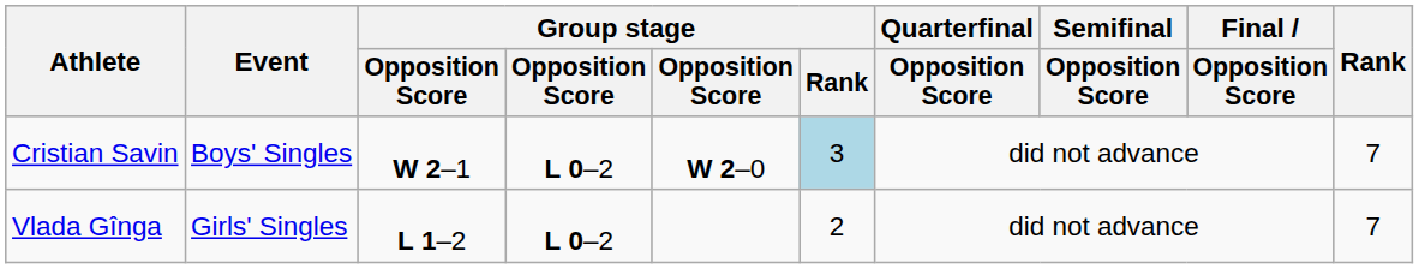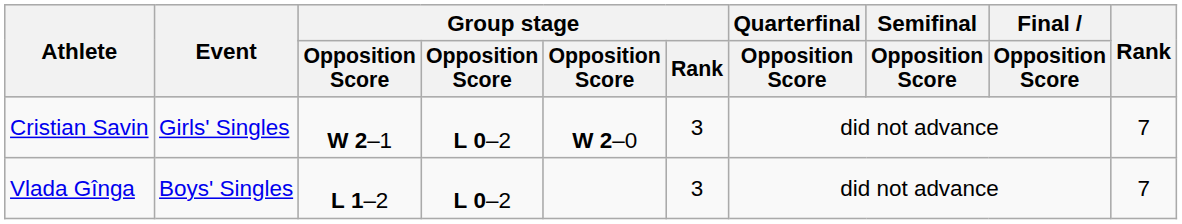 <table class="wikitable" style="font-size:90%">
 <tr>
 <th rowspan=2>Athlete</th>
 <th rowspan=2>Event</th>
 <th colspan=4>Group stage</th>
 <th>Quarterfinal</th>
 <th>Semifinal</th>
 <th>Final / </th>
 <th rowspan=2>Rank</th>
 </tr>
 <tr style="font-size:95%">
 <th>Opposition<br>Score</th>
 <th>Opposition<br>Score</th>
 <th>Opposition<br>Score</th>
 <th>Rank</th>
 <th>Opposition<br>Score</th>
 <th>Opposition<br>Score</th>
 <th>Opposition<br>Score</th>
 </tr>
 <tr align=center>
 <td align=left><a href='#'>Cristian Savin</a></td>
-<td align=left><a href='#'>Boys' Singles</a></td>
+<td align=left><a href='#'>Girls' Singles</a></td>
 <td><br><strong>W</strong> <strong>2</strong>–1</td>
 <td><br><strong>L</strong> <strong>0</strong>–2</td>
 <td><br><strong>W</strong> <strong>2</strong>–0</td>
-<td style="background: lightblue;">3</td>
+<td>3</td>
 <td colspan=3>did not advance</td>
 <td>7</td>
 </tr>
 <tr align=center>
 <td align=left><a href='#'>Vlada Gînga</a></td>
-<td align=left><a href='#'>Girls' Singles</a></td>
+<td align=left><a href='#'>Boys' Singles</a></td>
 <td><br><strong>L</strong> <strong>1</strong>–2</td>
 <td><br><strong>L</strong> <strong>0</strong>–2</td>
 <td></td>
-<td>2</td>
+<td>3</td>
 <td colspan=3>did not advance</td>
 <td>7</td>
 </tr>
 </table>
